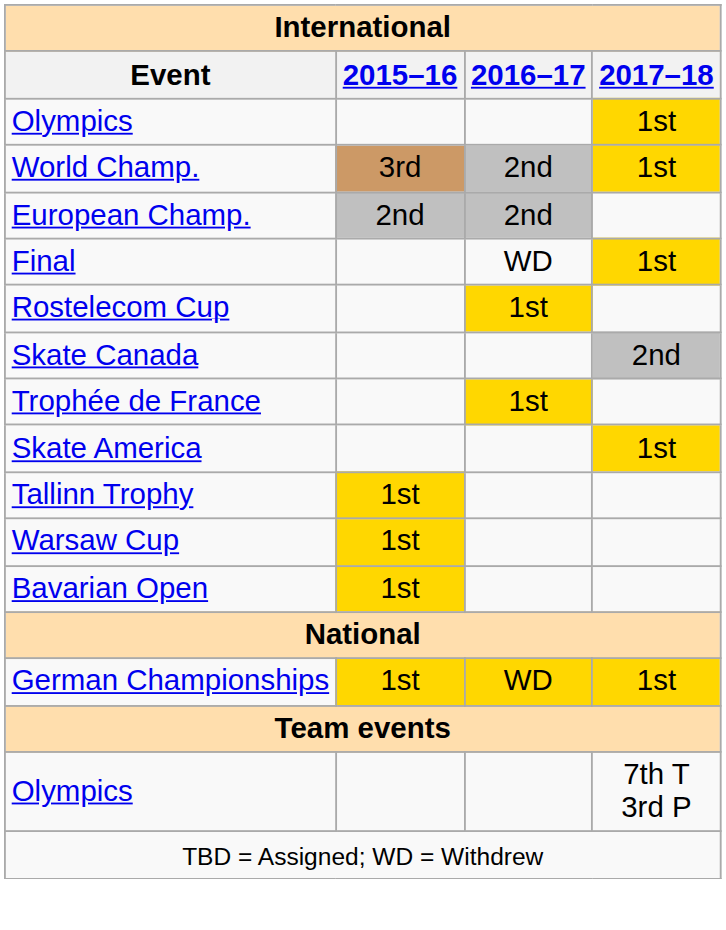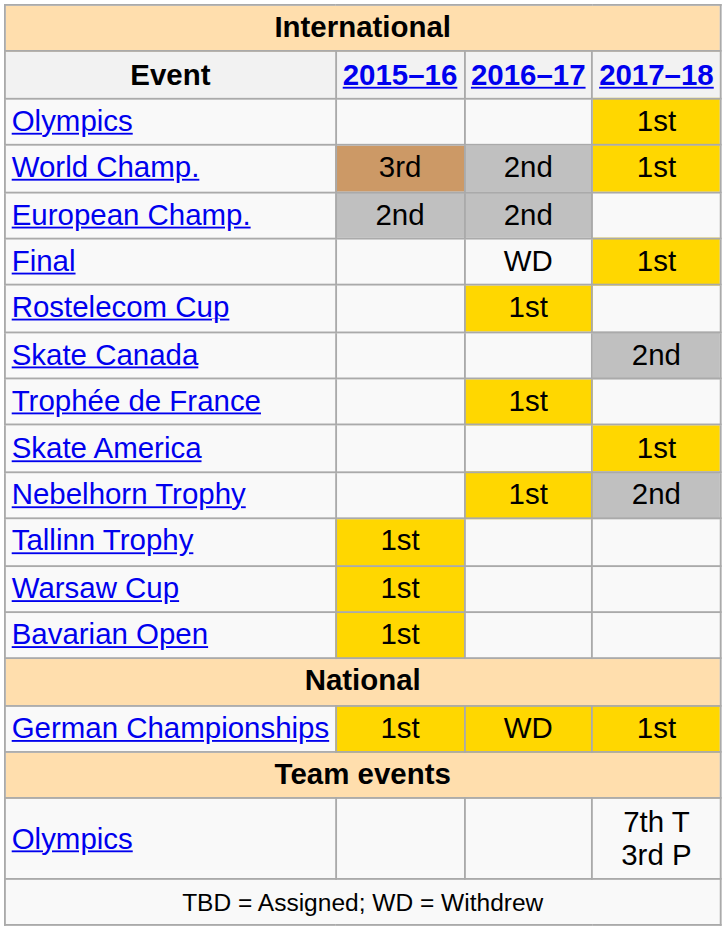 <table class="wikitable" style="text-align:center">
 <tr>
 <th style="background-color: #ffdead; " colspan=4 align=center>International</th>
 </tr>
 <tr>
 <th>Event</th>
 <th><a href='#'>2015–16</a></th>
 <th><a href='#'>2016–17</a></th>
 <th><a href='#'>2017–18</a></th>
 </tr>
 <tr>
 <td align=left><a href='#'>Olympics</a></td>
 <td></td>
 <td></td>
 <td bgcolor=gold>1st</td>
 </tr>
 <tr>
 <td align=left><a href='#'>World Champ.</a></td>
 <td bgcolor=cc9966>3rd</td>
 <td bgcolor=silver>2nd</td>
 <td bgcolor=gold>1st</td>
 </tr>
 <tr>
 <td align=left><a href='#'>European Champ.</a></td>
 <td bgcolor=silver>2nd</td>
 <td bgcolor=silver>2nd</td>
 <td></td>
 </tr>
 <tr>
 <td align=left> <a href='#'>Final</a></td>
 <td></td>
 <td>WD</td>
 <td bgcolor=gold>1st</td>
 </tr>
 <tr>
 <td align=left> <a href='#'>Rostelecom Cup</a></td>
 <td></td>
 <td bgcolor=gold>1st</td>
 <td></td>
 </tr>
 <tr>
 <td align=left> <a href='#'>Skate Canada</a></td>
 <td></td>
 <td></td>
 <td bgcolor=silver>2nd</td>
 </tr>
 <tr>
 <td align=left> <a href='#'>Trophée de France</a></td>
 <td></td>
 <td bgcolor=gold>1st</td>
 <td></td>
 </tr>
 <tr>
 <td align=left> <a href='#'>Skate America</a></td>
 <td></td>
 <td></td>
 <td bgcolor=gold>1st</td>
 </tr>
 <tr>
+<td align=left> <a href='#'>Nebelhorn Trophy</a></td>
+<td></td>
+<td bgcolor=gold>1st</td>
+<td bgcolor=silver>2nd</td>
+</tr>
+<tr>
 <td align=left> <a href='#'>Tallinn Trophy</a></td>
 <td bgcolor=gold>1st</td>
 <td></td>
 <td></td>
 </tr>
 <tr>
 <td align=left> <a href='#'>Warsaw Cup</a></td>
 <td bgcolor=gold>1st</td>
 <td></td>
 <td></td>
 </tr>
 <tr>
 <td align=left><a href='#'>Bavarian Open</a></td>
 <td bgcolor=gold>1st</td>
 <td></td>
 <td></td>
 </tr>
 <tr>
 <th style="background-color: #ffdead; " colspan=4 align=center>National</th>
 </tr>
 <tr>
 <td align=left><a href='#'>German Championships</a></td>
 <td bgcolor=gold>1st</td>
 <td style="background: gold;">WD</td>
 <td bgcolor=gold>1st</td>
 </tr>
 <tr>
 <th colspan="4" style="background-color: #ffdead; " align="center">Team events</th>
 </tr>
 <tr>
 <td align=left><a href='#'>Olympics</a></td>
 <td></td>
 <td></td>
 <td>7th T <br> 3rd P</td>
 </tr>
 <tr>
 <td colspan=4 align=center><small> TBD = Assigned; WD = Withdrew </small></td>
 </tr>
 </table>
